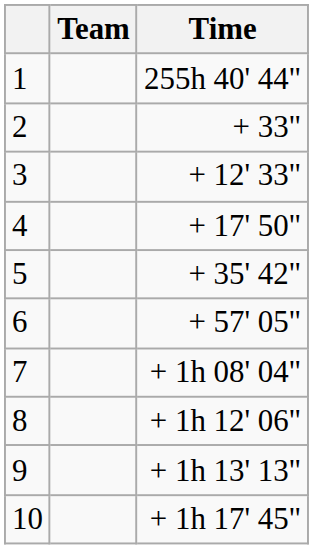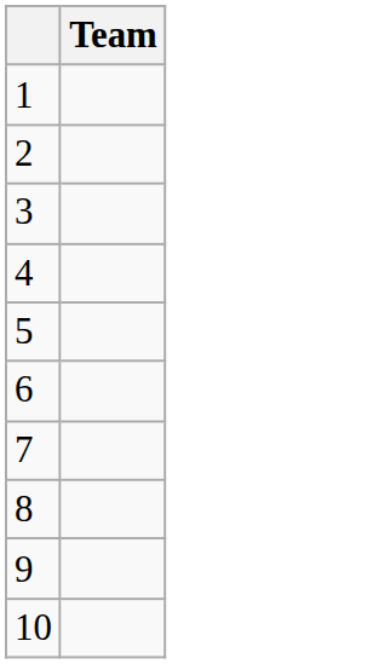 <table class="wikitable">
 <tr>
 <th></th>
 <th>Team</th>
-<th>Time</th>
 </tr>
 <tr>
 <td>1</td>
 <td></td>
-<td style="text-align:right;">255h 40' 44"</td>
 </tr>
 <tr>
 <td>2</td>
 <td></td>
-<td style="text-align:right;">+ 33"</td>
 </tr>
 <tr>
 <td>3</td>
 <td></td>
-<td style="text-align:right;">+ 12' 33"</td>
 </tr>
 <tr>
 <td>4</td>
 <td></td>
-<td style="text-align:right;">+ 17' 50"</td>
 </tr>
 <tr>
 <td>5</td>
 <td></td>
-<td style="text-align:right;">+ 35' 42"</td>
 </tr>
 <tr>
 <td>6</td>
 <td></td>
-<td style="text-align:right;">+ 57' 05"</td>
 </tr>
 <tr>
 <td>7</td>
 <td></td>
-<td style="text-align:right;">+ 1h 08' 04"</td>
 </tr>
 <tr>
 <td>8</td>
 <td></td>
-<td style="text-align:right;">+ 1h 12' 06"</td>
 </tr>
 <tr>
 <td>9</td>
 <td></td>
-<td style="text-align:right;">+ 1h 13' 13"</td>
 </tr>
 <tr>
 <td>10</td>
 <td></td>
-<td style="text-align:right;">+ 1h 17' 45"</td>
 </tr>
 </table>
